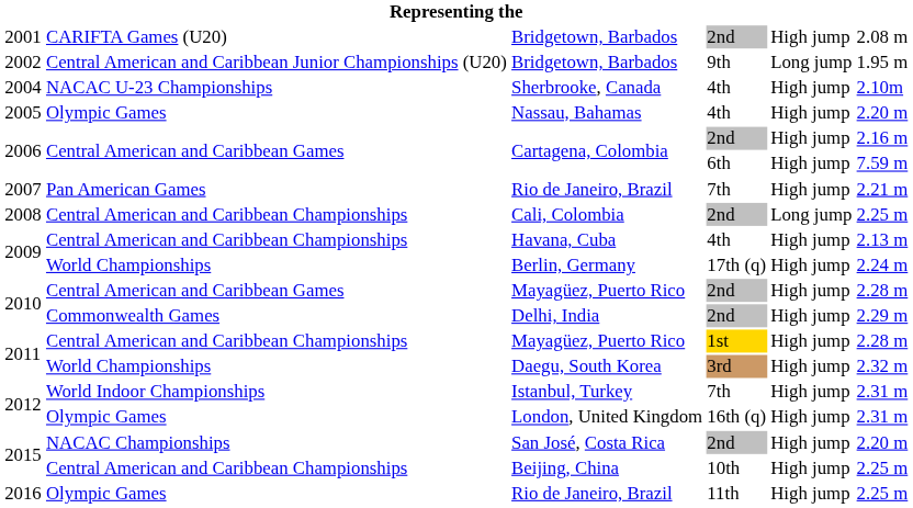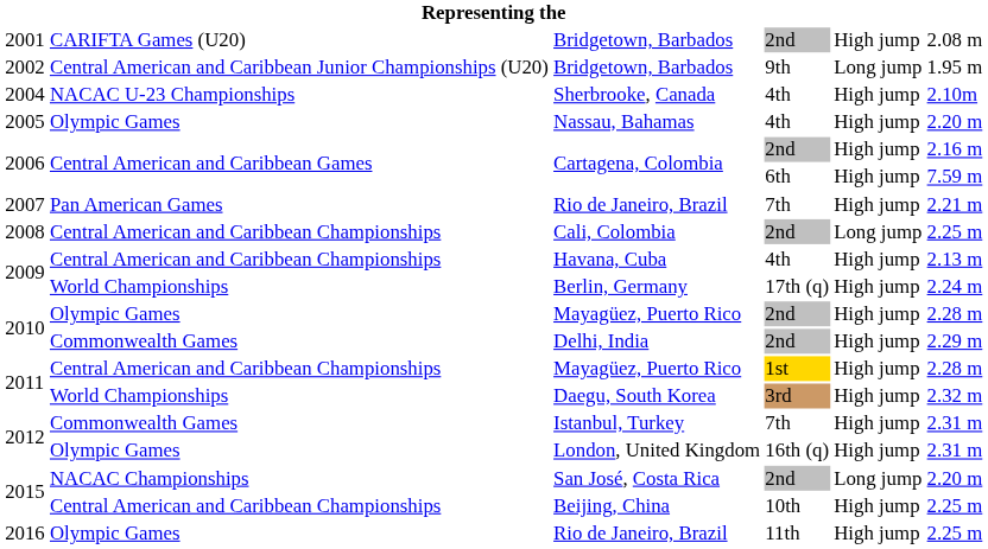 <table>
 <tr>
 <th colspan="6">Representing the </th>
 </tr>
 <tr>
 <td>2001</td>
 <td><a href='#'>CARIFTA Games</a> (U20)</td>
 <td><a href='#'>Bridgetown, Barbados</a></td>
 <td bgcolor="silver">2nd</td>
 <td>High jump</td>
 <td>2.08 m</td>
 </tr>
 <tr>
 <td>2002</td>
 <td><a href='#'>Central American and Caribbean Junior Championships</a> (U20)</td>
 <td><a href='#'>Bridgetown, Barbados</a></td>
 <td>9th</td>
 <td>Long jump</td>
 <td>1.95 m</td>
 </tr>
 <tr>
 <td>2004</td>
 <td><a href='#'>NACAC U-23 Championships</a></td>
 <td><a href='#'>Sherbrooke</a>, <a href='#'>Canada</a></td>
 <td>4th</td>
 <td>High jump</td>
 <td><a href='#'>2.10m</a></td>
 </tr>
 <tr>
 <td>2005</td>
 <td><a href='#'>Olympic Games</a></td>
 <td><a href='#'>Nassau, Bahamas</a></td>
 <td>4th</td>
 <td>High jump</td>
 <td><a href='#'>2.20 m</a></td>
 </tr>
 <tr>
 <td rowspan=2>2006</td>
 <td rowspan=2><a href='#'>Central American and Caribbean Games</a></td>
 <td rowspan=2><a href='#'>Cartagena, Colombia</a></td>
 <td bgcolor="silver">2nd</td>
 <td>High jump</td>
 <td><a href='#'>2.16 m</a></td>
 </tr>
 <tr>
 <td>6th</td>
 <td>High jump</td>
 <td><a href='#'>7.59 m</a></td>
 </tr>
 <tr>
 <td>2007</td>
 <td><a href='#'>Pan American Games</a></td>
 <td><a href='#'>Rio de Janeiro, Brazil</a></td>
 <td>7th</td>
 <td>High jump</td>
 <td><a href='#'>2.21 m</a></td>
 </tr>
 <tr>
 <td>2008</td>
 <td><a href='#'>Central American and Caribbean Championships</a></td>
 <td><a href='#'>Cali, Colombia</a></td>
 <td bgcolor="silver">2nd</td>
 <td>Long jump</td>
 <td><a href='#'>2.25 m</a></td>
 </tr>
 <tr>
 <td rowspan=2>2009</td>
 <td><a href='#'>Central American and Caribbean Championships</a></td>
 <td><a href='#'>Havana, Cuba</a></td>
 <td>4th</td>
 <td>High jump</td>
 <td><a href='#'>2.13 m</a></td>
 </tr>
 <tr>
 <td><a href='#'>World Championships</a></td>
 <td><a href='#'>Berlin, Germany</a></td>
 <td>17th (q)</td>
 <td>High jump</td>
 <td><a href='#'>2.24 m</a></td>
 </tr>
 <tr>
 <td rowspan=2>2010</td>
-<td><a href='#'>Central American and Caribbean Games</a></td>
+<td><a href='#'>Olympic Games</a></td>
 <td><a href='#'>Mayagüez, Puerto Rico</a></td>
 <td bgcolor="silver">2nd</td>
 <td>High jump</td>
 <td><a href='#'>2.28 m</a></td>
 </tr>
 <tr>
 <td><a href='#'>Commonwealth Games</a></td>
 <td><a href='#'>Delhi, India</a></td>
 <td bgcolor="silver">2nd</td>
 <td>High jump</td>
 <td><a href='#'>2.29 m</a></td>
 </tr>
 <tr>
 <td rowspan=2>2011</td>
 <td><a href='#'>Central American and Caribbean Championships</a></td>
 <td><a href='#'>Mayagüez, Puerto Rico</a></td>
 <td bgcolor="gold">1st</td>
 <td>High jump</td>
 <td><a href='#'>2.28 m</a></td>
 </tr>
 <tr>
 <td><a href='#'>World Championships</a></td>
 <td><a href='#'>Daegu, South Korea</a></td>
 <td bgcolor="cc9966">3rd</td>
 <td>High jump</td>
 <td><a href='#'>2.32 m</a></td>
 </tr>
 <tr>
 <td rowspan=2>2012</td>
-<td><a href='#'>World Indoor Championships</a></td>
+<td><a href='#'>Commonwealth Games</a></td>
 <td><a href='#'>Istanbul, Turkey</a></td>
 <td>7th</td>
 <td>High jump</td>
 <td><a href='#'>2.31 m</a></td>
 </tr>
 <tr>
 <td><a href='#'>Olympic Games</a></td>
 <td><a href='#'>London</a>, United Kingdom</td>
 <td>16th (q)</td>
 <td>High jump</td>
 <td><a href='#'>2.31 m</a></td>
 </tr>
 <tr>
 <td rowspan=2>2015</td>
 <td><a href='#'>NACAC Championships</a></td>
 <td><a href='#'>San José</a>, <a href='#'>Costa Rica</a></td>
 <td bgcolor=silver>2nd</td>
-<td>High jump</td>
+<td>Long jump</td>
 <td><a href='#'>2.20 m</a></td>
 </tr>
 <tr>
 <td><a href='#'>Central American and Caribbean Championships</a></td>
 <td><a href='#'>Beijing, China</a></td>
 <td>10th</td>
 <td>High jump</td>
 <td><a href='#'>2.25 m</a></td>
 </tr>
 <tr>
 <td>2016</td>
 <td><a href='#'>Olympic Games</a></td>
 <td><a href='#'>Rio de Janeiro, Brazil</a></td>
 <td>11th</td>
 <td>High jump</td>
 <td><a href='#'>2.25 m</a></td>
 </tr>
 </table>
